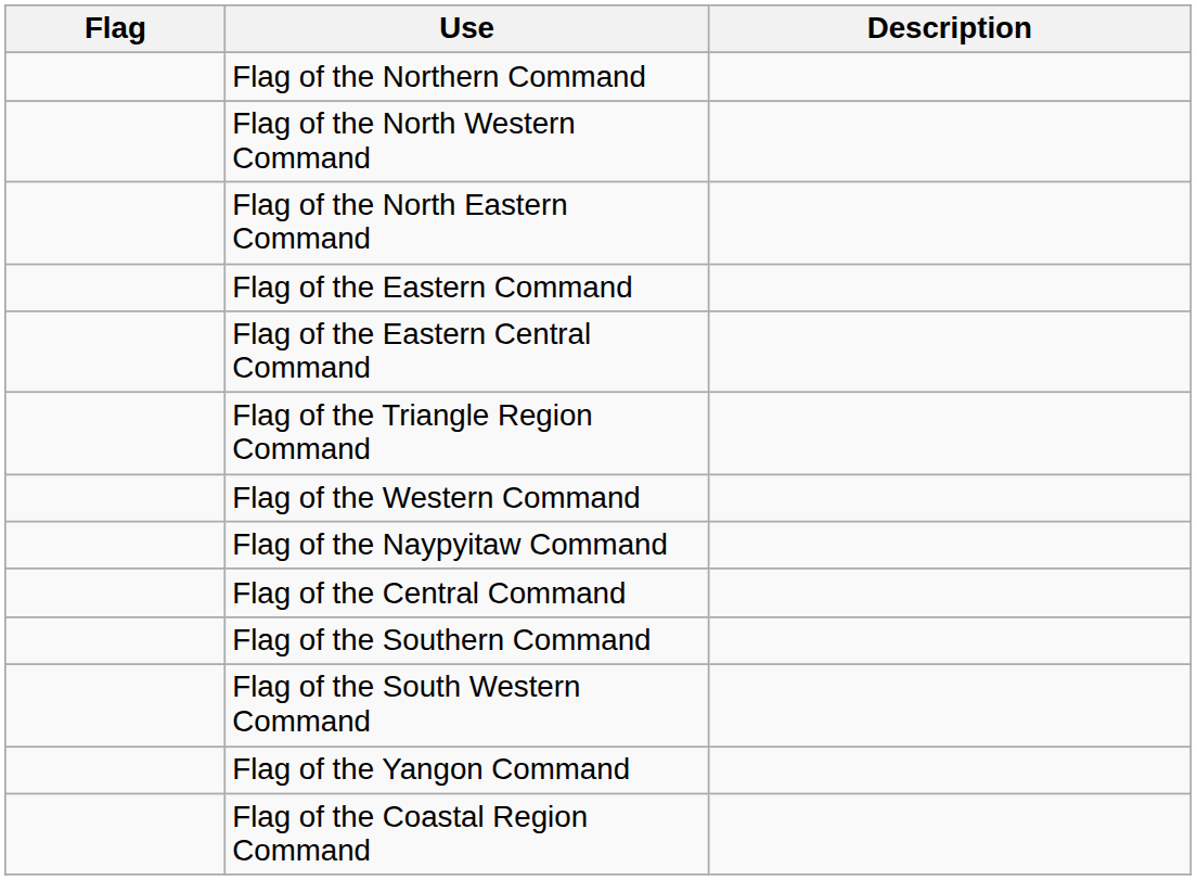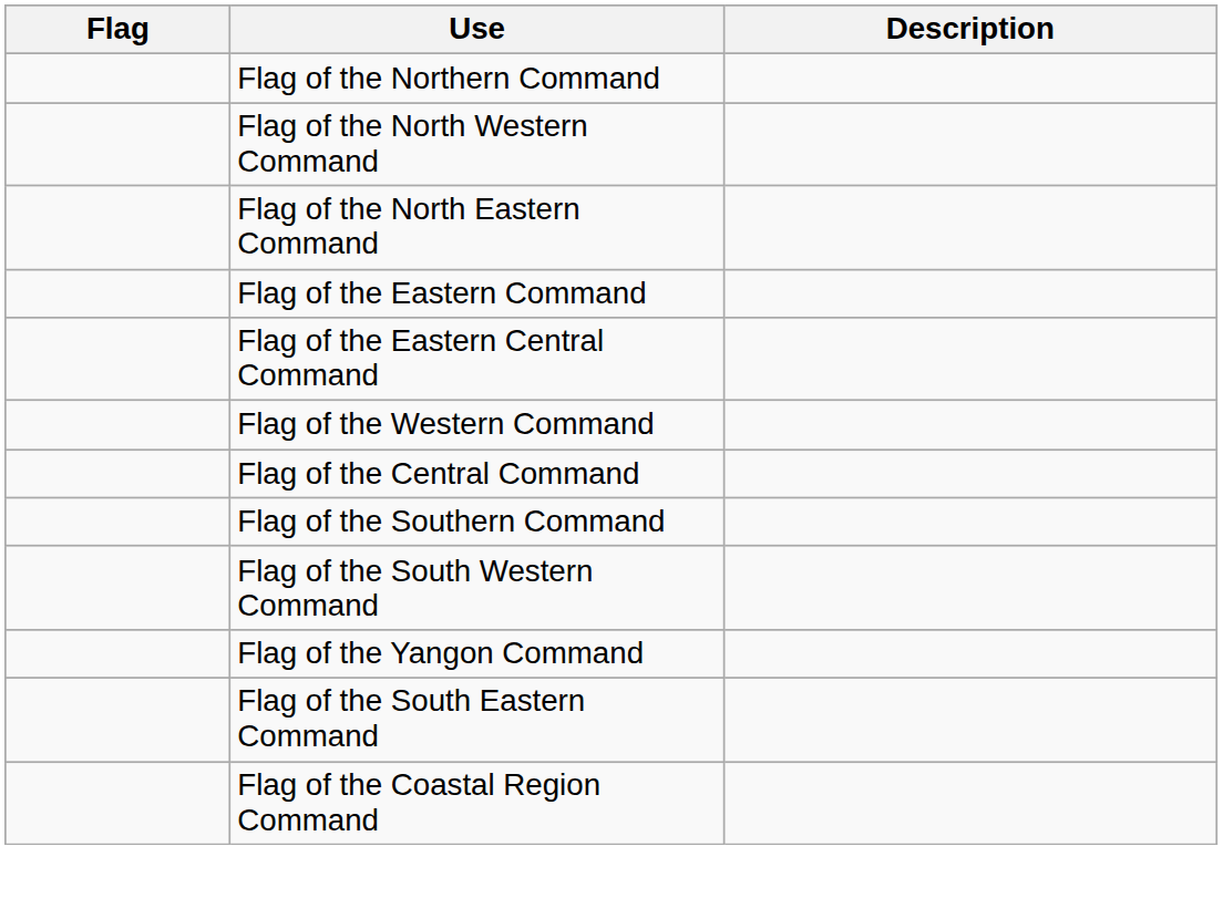 <table class="wikitable">
 <tr>
 <th width="110">Flag</th>
 <th width="250">Use</th>
 <th width="250">Description</th>
 </tr>
 <tr>
 <td></td>
 <td>Flag of the Northern Command</td>
 <td></td>
 </tr>
 <tr>
 <td></td>
 <td>Flag of the North Western Command</td>
 <td></td>
 </tr>
 <tr>
 <td></td>
 <td>Flag of the North Eastern Command</td>
 <td></td>
 </tr>
 <tr>
 <td></td>
 <td>Flag of the Eastern Command</td>
 <td></td>
 </tr>
 <tr>
 <td></td>
 <td>Flag of the Eastern Central Command</td>
 <td></td>
 </tr>
 <tr>
 <td></td>
-<td>Flag of the Triangle Region Command</td>
-<td></td>
-</tr>
-<tr>
-<td></td>
 <td>Flag of the Western Command</td>
-<td></td>
-</tr>
-<tr>
-<td></td>
-<td>Flag of the Naypyitaw Command</td>
 <td></td>
 </tr>
 <tr>
 <td></td>
 <td>Flag of the Central Command</td>
 <td></td>
 </tr>
 <tr>
 <td></td>
 <td>Flag of the Southern Command</td>
 <td></td>
 </tr>
 <tr>
 <td></td>
 <td>Flag of the South Western Command</td>
 <td></td>
 </tr>
 <tr>
 <td></td>
 <td>Flag of the Yangon Command</td>
 <td></td>
 </tr>
 <tr>
 <td></td>
+<td>Flag of the South Eastern Command</td>
+<td></td>
+</tr>
+<tr>
+<td></td>
 <td>Flag of the Coastal Region Command</td>
 <td></td>
 </tr>
 </table>
